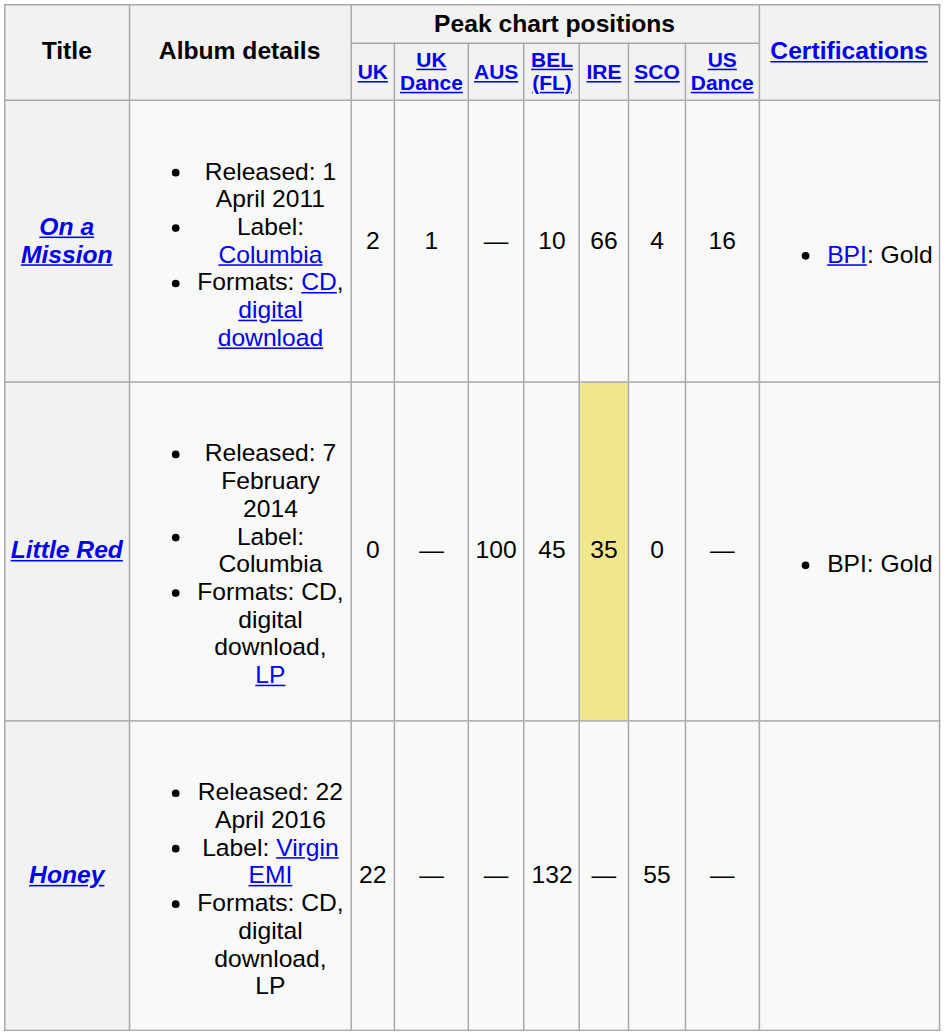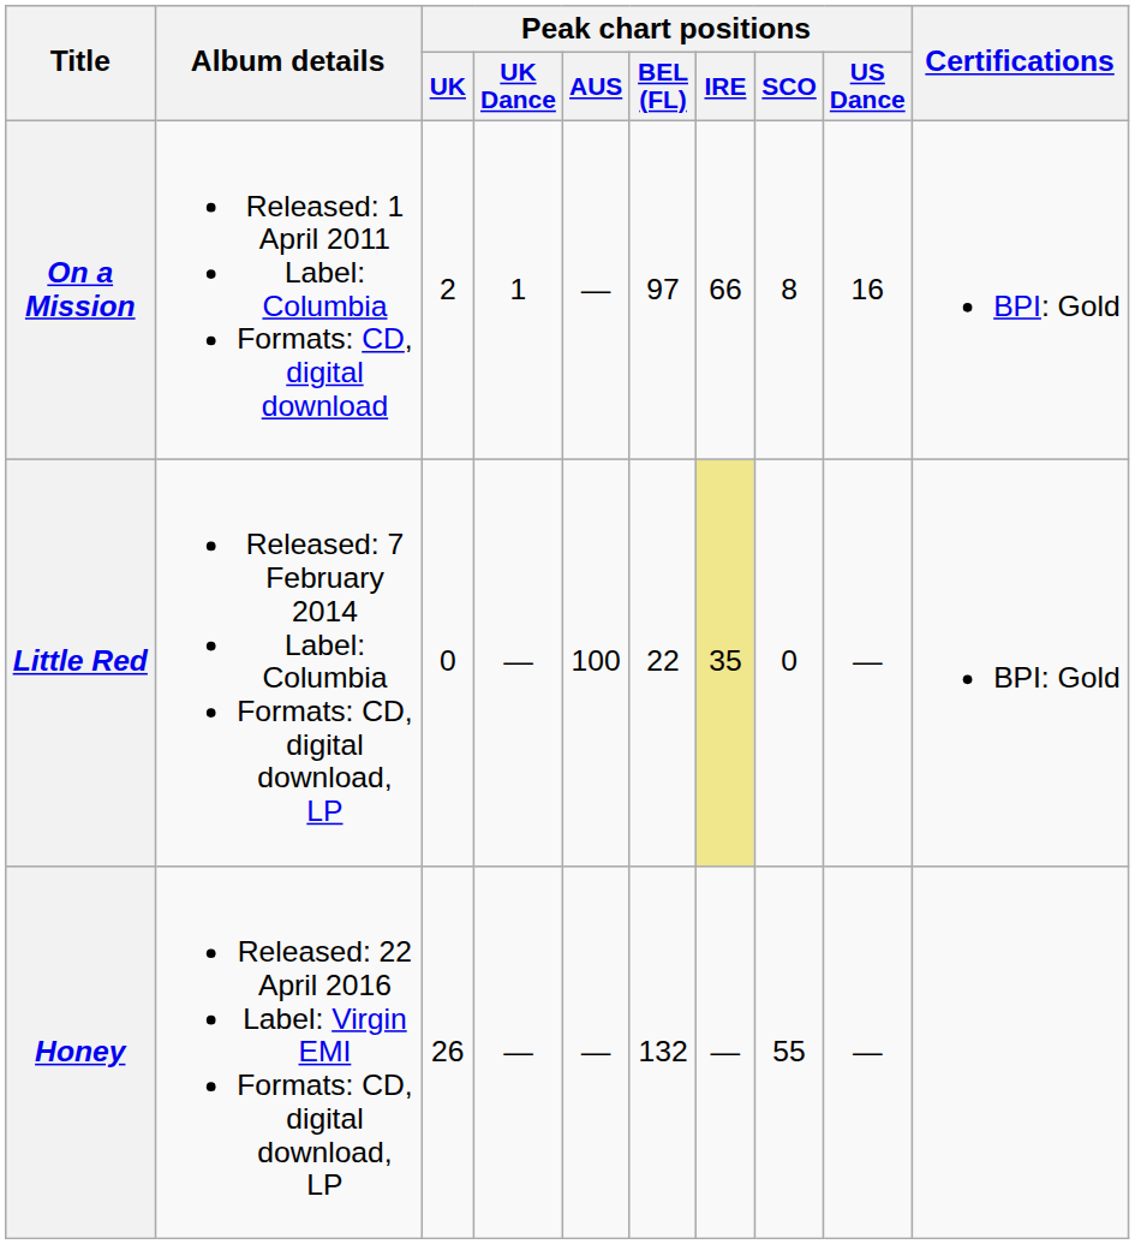 <table class="wikitable plainrowheaders" style="text-align:center;">
 <tr>
 <th scope="col" rowspan="2" style="width:10em;">Title</th>
 <th scope="col" rowspan="2" style="width:18em;">Album details</th>
 <th scope="col" colspan="7">Peak chart positions</th>
 <th scope="col" rowspan="2" style="width:10em;"><a href='#'>Certifications</a></th>
 </tr>
 <tr>
 <th scope="col" style="width:3em;font-size:85%;"><a href='#'>UK</a><br></th>
 <th scope="col" style="width:3em;font-size:85%;"><a href='#'>UK Dance</a><br></th>
 <th scope="col" style="width:3em;font-size:85%;"><a href='#'>AUS</a><br></th>
 <th scope="col" style="width:3em;font-size:85%;"><a href='#'>BEL<br>(FL)</a><br></th>
 <th scope="col" style="width:3em;font-size:85%;"><a href='#'>IRE</a><br></th>
 <th scope="col" style="width:3em;font-size:85%;"><a href='#'>SCO</a><br></th>
 <th scope="col" style="width:3em;font-size:85%;"><a href='#'>US Dance</a><br></th>
 </tr>
 <tr>
 <th scope="row"><em><a href='#'>On a Mission</a></em></th>
 <td><br><ul><li>Released: 1 April 2011</li><li>Label: <a href='#'>Columbia</a></li><li>Formats: <a href='#'>CD</a>, <a href='#'>digital download</a></li></ul></td>
 <td>2</td>
 <td>1</td>
 <td>—</td>
-<td>10</td>
+<td>97</td>
 <td>66</td>
-<td>4</td>
+<td>8</td>
 <td>16</td>
 <td><br><ul><li><a href='#'>BPI</a>: Gold</li></ul></td>
 </tr>
 <tr>
 <th scope="row"><em><a href='#'>Little Red</a></em></th>
 <td><br><ul><li>Released: 7 February 2014</li><li>Label: Columbia</li><li>Formats: CD, digital download, <a href='#'>LP</a></li></ul></td>
 <td>0</td>
 <td>—</td>
 <td>100</td>
-<td>45</td>
+<td>22</td>
 <td style="background: khaki;">35</td>
 <td>0</td>
 <td>—</td>
 <td><br><ul><li>BPI: Gold</li></ul></td>
 </tr>
 <tr>
 <th scope="row"><em><a href='#'>Honey</a></em></th>
 <td><br><ul><li>Released: 22 April 2016</li><li>Label: <a href='#'>Virgin EMI</a></li><li>Formats: CD, digital download, LP</li></ul></td>
-<td>22</td>
+<td>26</td>
 <td>—</td>
 <td>—</td>
 <td>132</td>
 <td>—</td>
 <td>55</td>
 <td>—</td>
 <td></td>
 </tr>
 </table>
